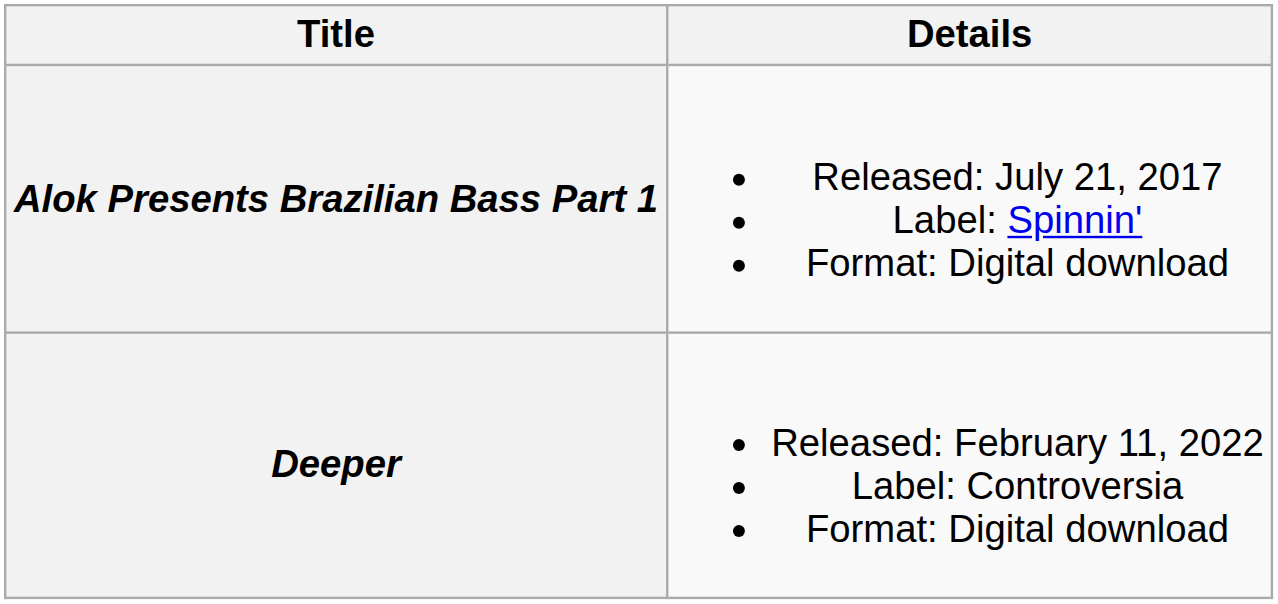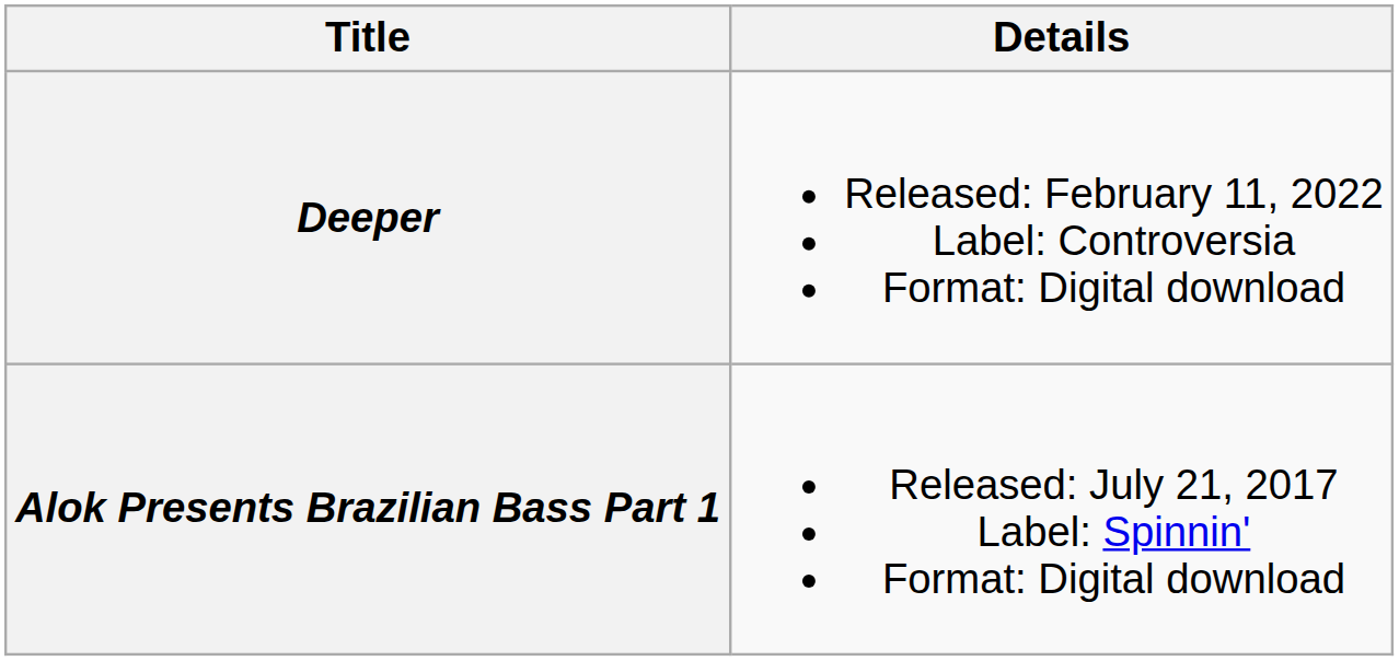 <table class="wikitable plainrowheaders" style="text-align:center;">
 <tr>
 <th scope="col">Title</th>
 <th scope="col">Details</th>
 </tr>
 <tr>
+<th scope="row"><em>Deeper</em></th>
+<td><br><ul><li>Released: February 11, 2022</li><li>Label: Controversia</li><li>Format: Digital download</li></ul></td>
+</tr>
+<tr>
 <th scope="row"><em>Alok Presents Brazilian Bass Part 1</em></th>
 <td><br><ul><li>Released: July 21, 2017</li><li>Label: <a href='#'>Spinnin'</a></li><li>Format: Digital download</li></ul></td>
 </tr>
-<tr>
-<th scope="row"><em>Deeper</em></th>
-<td><br><ul><li>Released: February 11, 2022</li><li>Label: Controversia</li><li>Format: Digital download</li></ul></td>
-</tr>
 </table>
